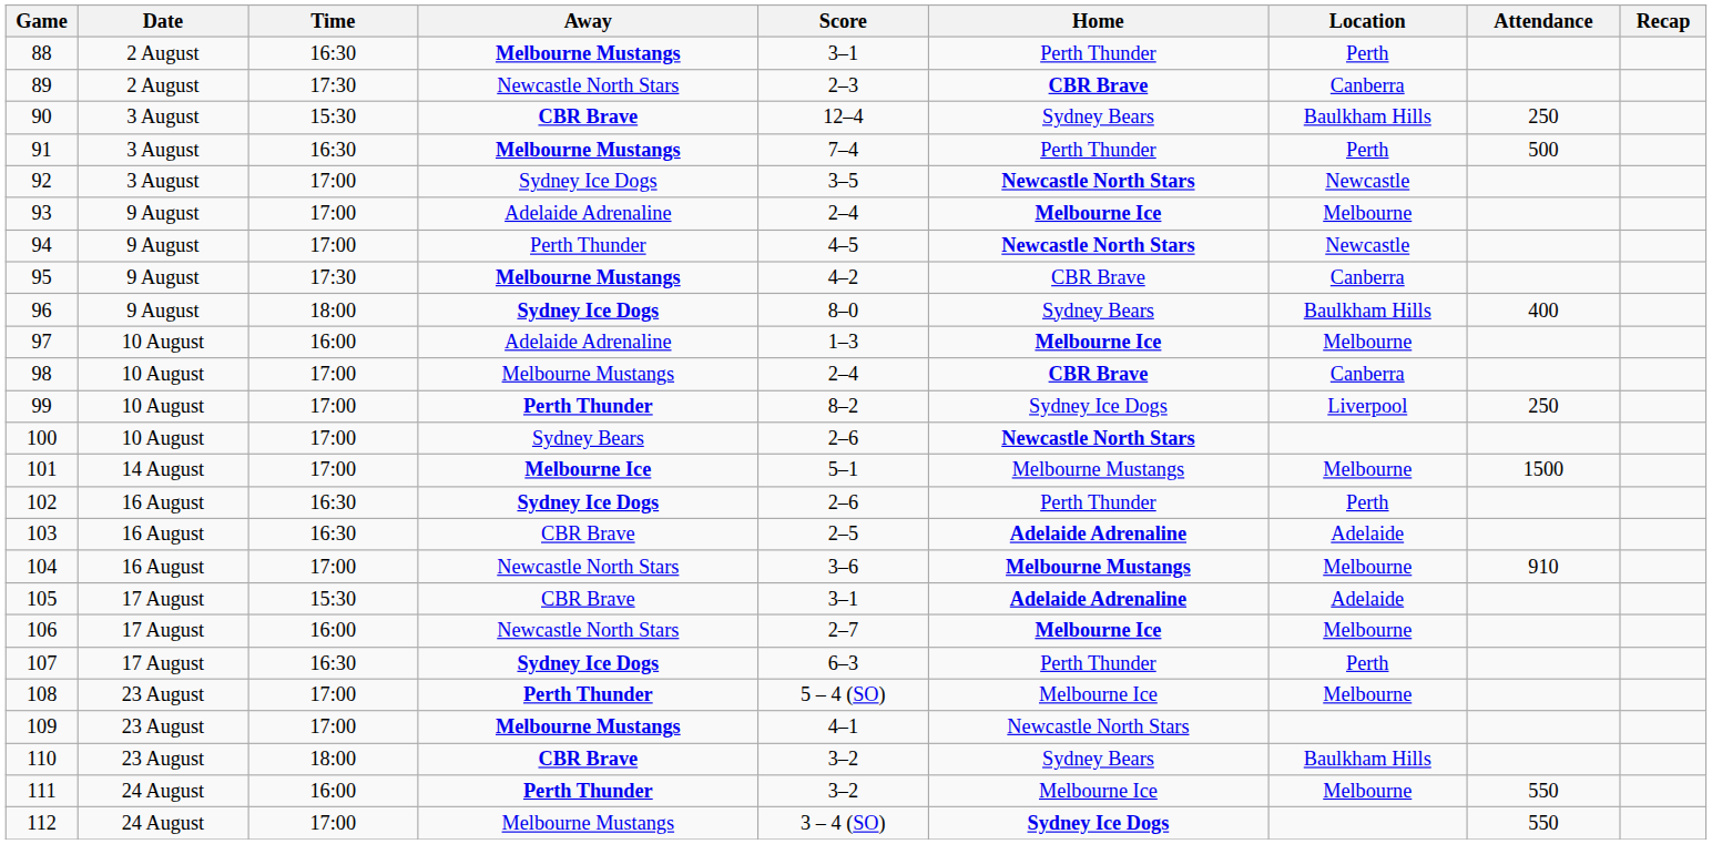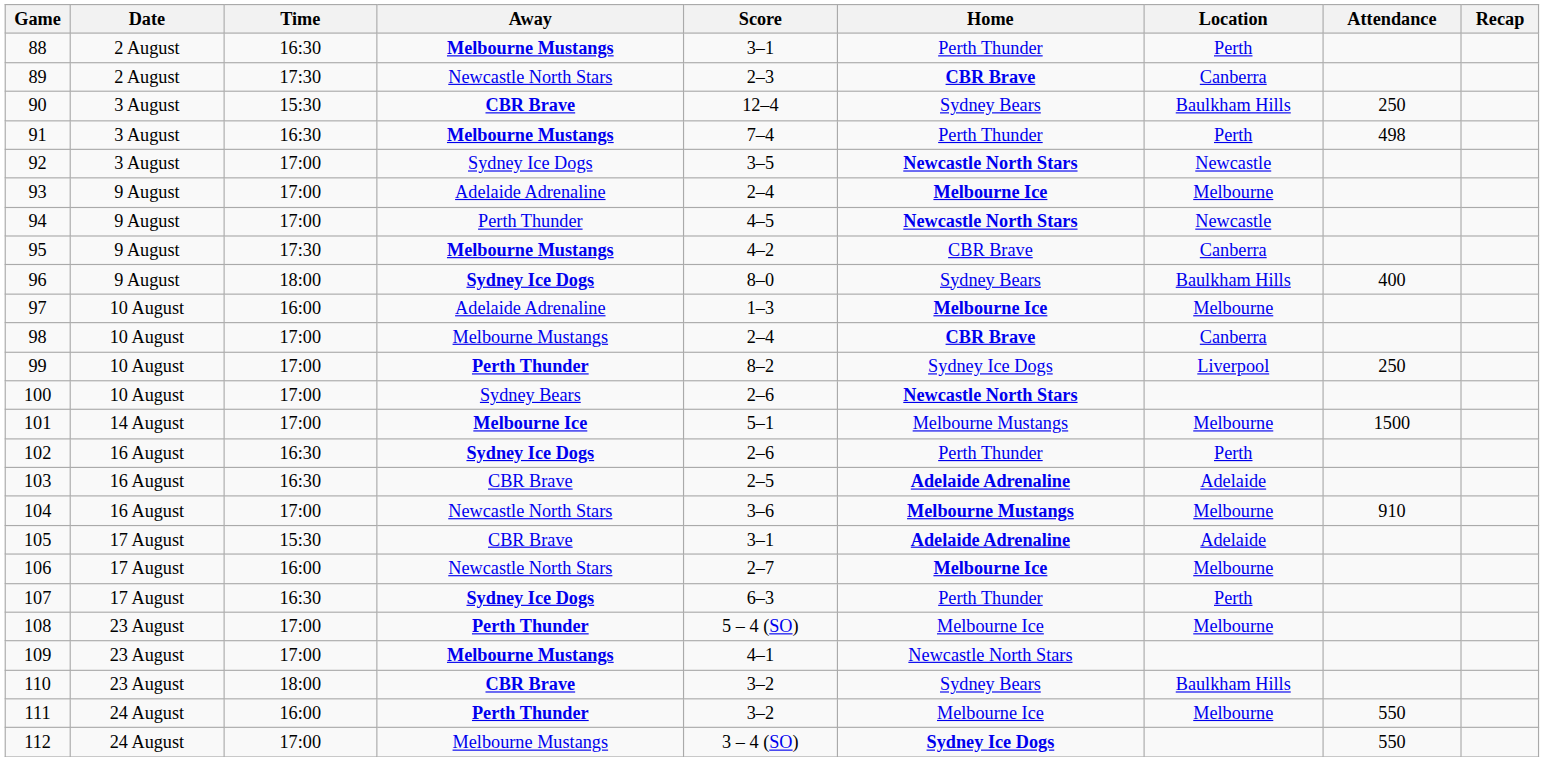 <table class="wikitable" width="85%" style="margin: 1em auto 1em auto">
 <tr>
 <th width="1%">Game</th>
 <th width="6%">Date</th>
 <th width="6%">Time</th>
 <th width="12%">Away</th>
 <th width="6%">Score</th>
 <th width="12%">Home</th>
 <th width="7%">Location</th>
 <th width="4%">Attendance</th>
 <th width="2%">Recap</th>
 </tr>
 <tr align="center">
 <td>88</td>
 <td>2 August</td>
 <td>16:30</td>
 <td><strong><a href='#'>Melbourne Mustangs</a></strong></td>
 <td>3–1</td>
 <td><a href='#'>Perth Thunder</a></td>
 <td><a href='#'>Perth</a></td>
 <td></td>
 <td></td>
 </tr>
 <tr align="center">
 <td>89</td>
 <td>2 August</td>
 <td>17:30</td>
 <td><a href='#'>Newcastle North Stars</a></td>
 <td>2–3</td>
 <td><strong><a href='#'>CBR Brave</a></strong></td>
 <td><a href='#'>Canberra</a></td>
 <td></td>
 <td></td>
 </tr>
 <tr align="center">
 <td>90</td>
 <td>3 August</td>
 <td>15:30</td>
 <td><strong><a href='#'>CBR Brave</a></strong></td>
 <td>12–4</td>
 <td><a href='#'>Sydney Bears</a></td>
 <td><a href='#'>Baulkham Hills</a></td>
 <td>250</td>
 <td></td>
 </tr>
 <tr align="center">
 <td>91</td>
 <td>3 August</td>
 <td>16:30</td>
 <td><strong><a href='#'>Melbourne Mustangs</a></strong></td>
 <td>7–4</td>
 <td><a href='#'>Perth Thunder</a></td>
 <td><a href='#'>Perth</a></td>
-<td>500</td>
+<td>498</td>
 <td></td>
 </tr>
 <tr align="center">
 <td>92</td>
 <td>3 August</td>
 <td>17:00</td>
 <td><a href='#'>Sydney Ice Dogs</a></td>
 <td>3–5</td>
 <td><strong><a href='#'>Newcastle North Stars</a></strong></td>
 <td><a href='#'>Newcastle</a></td>
 <td></td>
 <td></td>
 </tr>
 <tr align="center">
 <td>93</td>
 <td>9 August</td>
 <td>17:00</td>
 <td><a href='#'>Adelaide Adrenaline</a></td>
 <td>2–4</td>
 <td><strong><a href='#'>Melbourne Ice</a></strong></td>
 <td><a href='#'>Melbourne</a></td>
 <td></td>
 <td></td>
 </tr>
 <tr align="center">
 <td>94</td>
 <td>9 August</td>
 <td>17:00</td>
 <td><a href='#'>Perth Thunder</a></td>
 <td>4–5</td>
 <td><strong><a href='#'>Newcastle North Stars</a></strong></td>
 <td><a href='#'>Newcastle</a></td>
 <td></td>
 <td></td>
 </tr>
 <tr align="center">
 <td>95</td>
 <td>9 August</td>
 <td>17:30</td>
 <td><strong><a href='#'>Melbourne Mustangs</a></strong></td>
 <td>4–2</td>
 <td><a href='#'>CBR Brave</a></td>
 <td><a href='#'>Canberra</a></td>
 <td></td>
 <td></td>
 </tr>
 <tr align="center">
 <td>96</td>
 <td>9 August</td>
 <td>18:00</td>
 <td><strong><a href='#'>Sydney Ice Dogs</a></strong></td>
 <td>8–0</td>
 <td><a href='#'>Sydney Bears</a></td>
 <td><a href='#'>Baulkham Hills</a></td>
 <td>400</td>
 <td></td>
 </tr>
 <tr align="center">
 <td>97</td>
 <td>10 August</td>
 <td>16:00</td>
 <td><a href='#'>Adelaide Adrenaline</a></td>
 <td>1–3</td>
 <td><strong><a href='#'>Melbourne Ice</a></strong></td>
 <td><a href='#'>Melbourne</a></td>
 <td></td>
 <td></td>
 </tr>
 <tr align="center">
 <td>98</td>
 <td>10 August</td>
 <td>17:00</td>
 <td><a href='#'>Melbourne Mustangs</a></td>
 <td>2–4</td>
 <td><strong><a href='#'>CBR Brave</a></strong></td>
 <td><a href='#'>Canberra</a></td>
 <td></td>
 <td></td>
 </tr>
 <tr align="center">
 <td>99</td>
 <td>10 August</td>
 <td>17:00</td>
 <td><strong><a href='#'>Perth Thunder</a></strong></td>
 <td>8–2</td>
 <td><a href='#'>Sydney Ice Dogs</a></td>
 <td><a href='#'>Liverpool</a></td>
 <td>250</td>
 <td></td>
 </tr>
 <tr align="center">
 <td>100</td>
 <td>10 August</td>
 <td>17:00</td>
 <td><a href='#'>Sydney Bears</a></td>
 <td>2–6</td>
 <td><strong><a href='#'>Newcastle North Stars</a></strong></td>
 <td></td>
 <td></td>
 <td></td>
 </tr>
 <tr align="center">
 <td>101</td>
 <td>14 August</td>
 <td>17:00</td>
 <td><strong><a href='#'>Melbourne Ice</a></strong></td>
 <td>5–1</td>
 <td><a href='#'>Melbourne Mustangs</a></td>
 <td><a href='#'>Melbourne</a></td>
 <td>1500</td>
 <td></td>
 </tr>
 <tr align="center">
 <td>102</td>
 <td>16 August</td>
 <td>16:30</td>
 <td><strong><a href='#'>Sydney Ice Dogs</a></strong></td>
 <td>2–6</td>
 <td><a href='#'>Perth Thunder</a></td>
 <td><a href='#'>Perth</a></td>
 <td></td>
 <td></td>
 </tr>
 <tr align="center">
 <td>103</td>
 <td>16 August</td>
 <td>16:30</td>
 <td><a href='#'>CBR Brave</a></td>
 <td>2–5</td>
 <td><strong><a href='#'>Adelaide Adrenaline</a></strong></td>
 <td><a href='#'>Adelaide</a></td>
 <td></td>
 <td></td>
 </tr>
 <tr align="center">
 <td>104</td>
 <td>16 August</td>
 <td>17:00</td>
 <td><a href='#'>Newcastle North Stars</a></td>
 <td>3–6</td>
 <td><strong><a href='#'>Melbourne Mustangs</a></strong></td>
 <td><a href='#'>Melbourne</a></td>
 <td>910</td>
 <td></td>
 </tr>
 <tr align="center">
 <td>105</td>
 <td>17 August</td>
 <td>15:30</td>
 <td><a href='#'>CBR Brave</a></td>
 <td>3–1</td>
 <td><strong><a href='#'>Adelaide Adrenaline</a></strong></td>
 <td><a href='#'>Adelaide</a></td>
 <td></td>
 <td></td>
 </tr>
 <tr align="center">
 <td>106</td>
 <td>17 August</td>
 <td>16:00</td>
 <td><a href='#'>Newcastle North Stars</a></td>
 <td>2–7</td>
 <td><strong><a href='#'>Melbourne Ice</a></strong></td>
 <td><a href='#'>Melbourne</a></td>
 <td></td>
 <td></td>
 </tr>
 <tr align="center">
 <td>107</td>
 <td>17 August</td>
 <td>16:30</td>
 <td><strong><a href='#'>Sydney Ice Dogs</a></strong></td>
 <td>6–3</td>
 <td><a href='#'>Perth Thunder</a></td>
 <td><a href='#'>Perth</a></td>
 <td></td>
 <td></td>
 </tr>
 <tr align="center">
 <td>108</td>
 <td>23 August</td>
 <td>17:00</td>
 <td><strong><a href='#'>Perth Thunder</a></strong></td>
 <td>5 – 4 (<a href='#'>SO</a>)</td>
 <td><a href='#'>Melbourne Ice</a></td>
 <td><a href='#'>Melbourne</a></td>
 <td></td>
 <td></td>
 </tr>
 <tr align="center">
 <td>109</td>
 <td>23 August</td>
 <td>17:00</td>
 <td><strong><a href='#'>Melbourne Mustangs</a></strong></td>
 <td>4–1</td>
 <td><a href='#'>Newcastle North Stars</a></td>
 <td></td>
 <td></td>
 <td></td>
 </tr>
 <tr align="center">
 <td>110</td>
 <td>23 August</td>
 <td>18:00</td>
 <td><strong><a href='#'>CBR Brave</a></strong></td>
 <td>3–2</td>
 <td><a href='#'>Sydney Bears</a></td>
 <td><a href='#'>Baulkham Hills</a></td>
 <td></td>
 <td></td>
 </tr>
 <tr align="center">
 <td>111</td>
 <td>24 August</td>
 <td>16:00</td>
 <td><strong><a href='#'>Perth Thunder</a></strong></td>
 <td>3–2</td>
 <td><a href='#'>Melbourne Ice</a></td>
 <td><a href='#'>Melbourne</a></td>
 <td>550</td>
 <td></td>
 </tr>
 <tr align="center">
 <td>112</td>
 <td>24 August</td>
 <td>17:00</td>
 <td><a href='#'>Melbourne Mustangs</a></td>
 <td>3 – 4 (<a href='#'>SO</a>)</td>
 <td><strong><a href='#'>Sydney Ice Dogs</a></strong></td>
 <td></td>
 <td>550</td>
 <td></td>
 </tr>
 </table>
